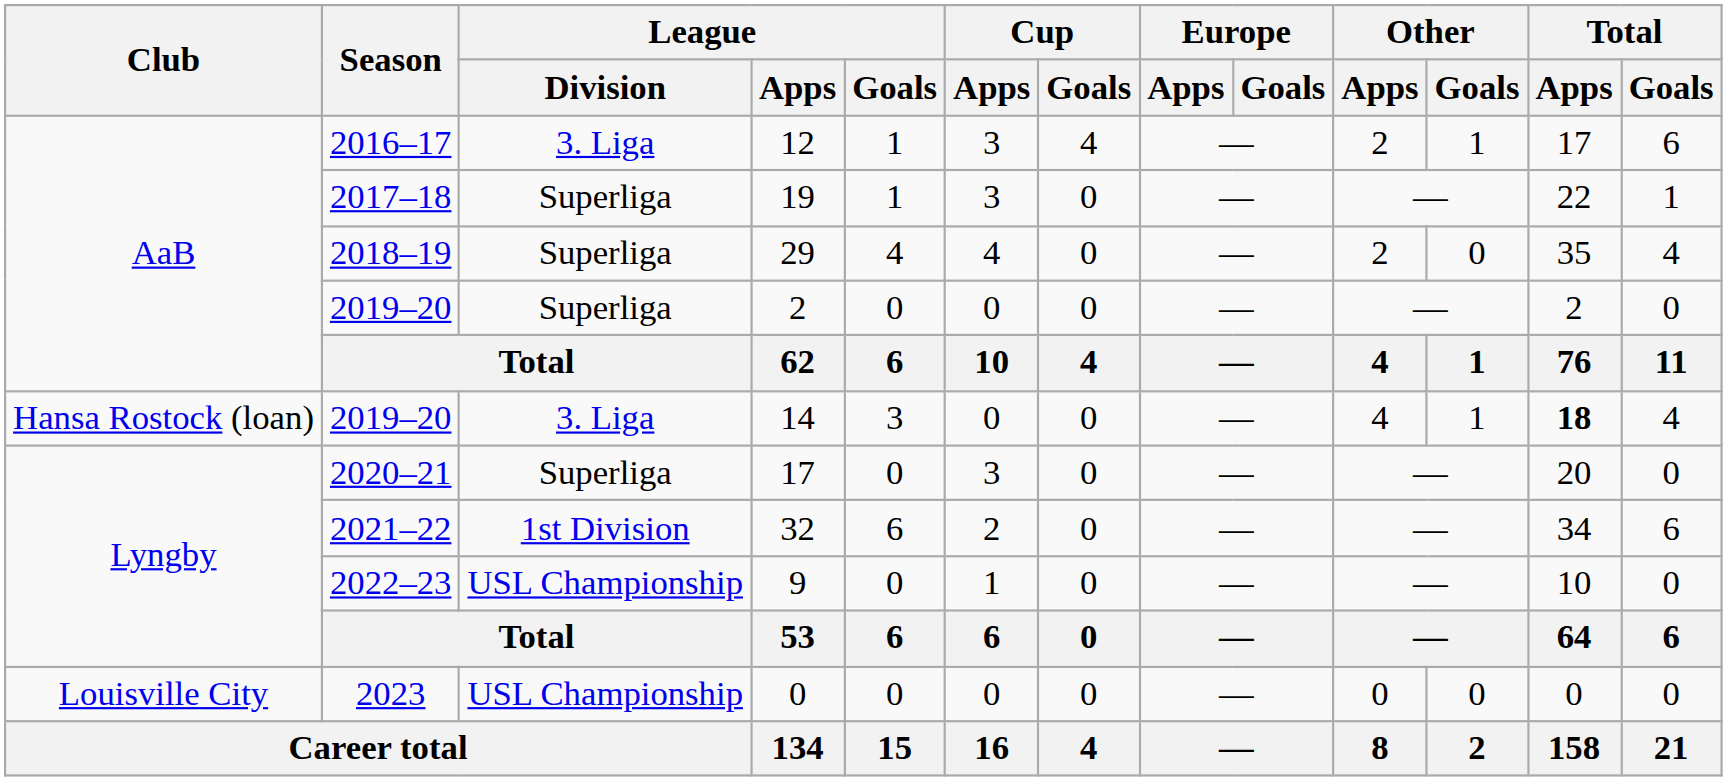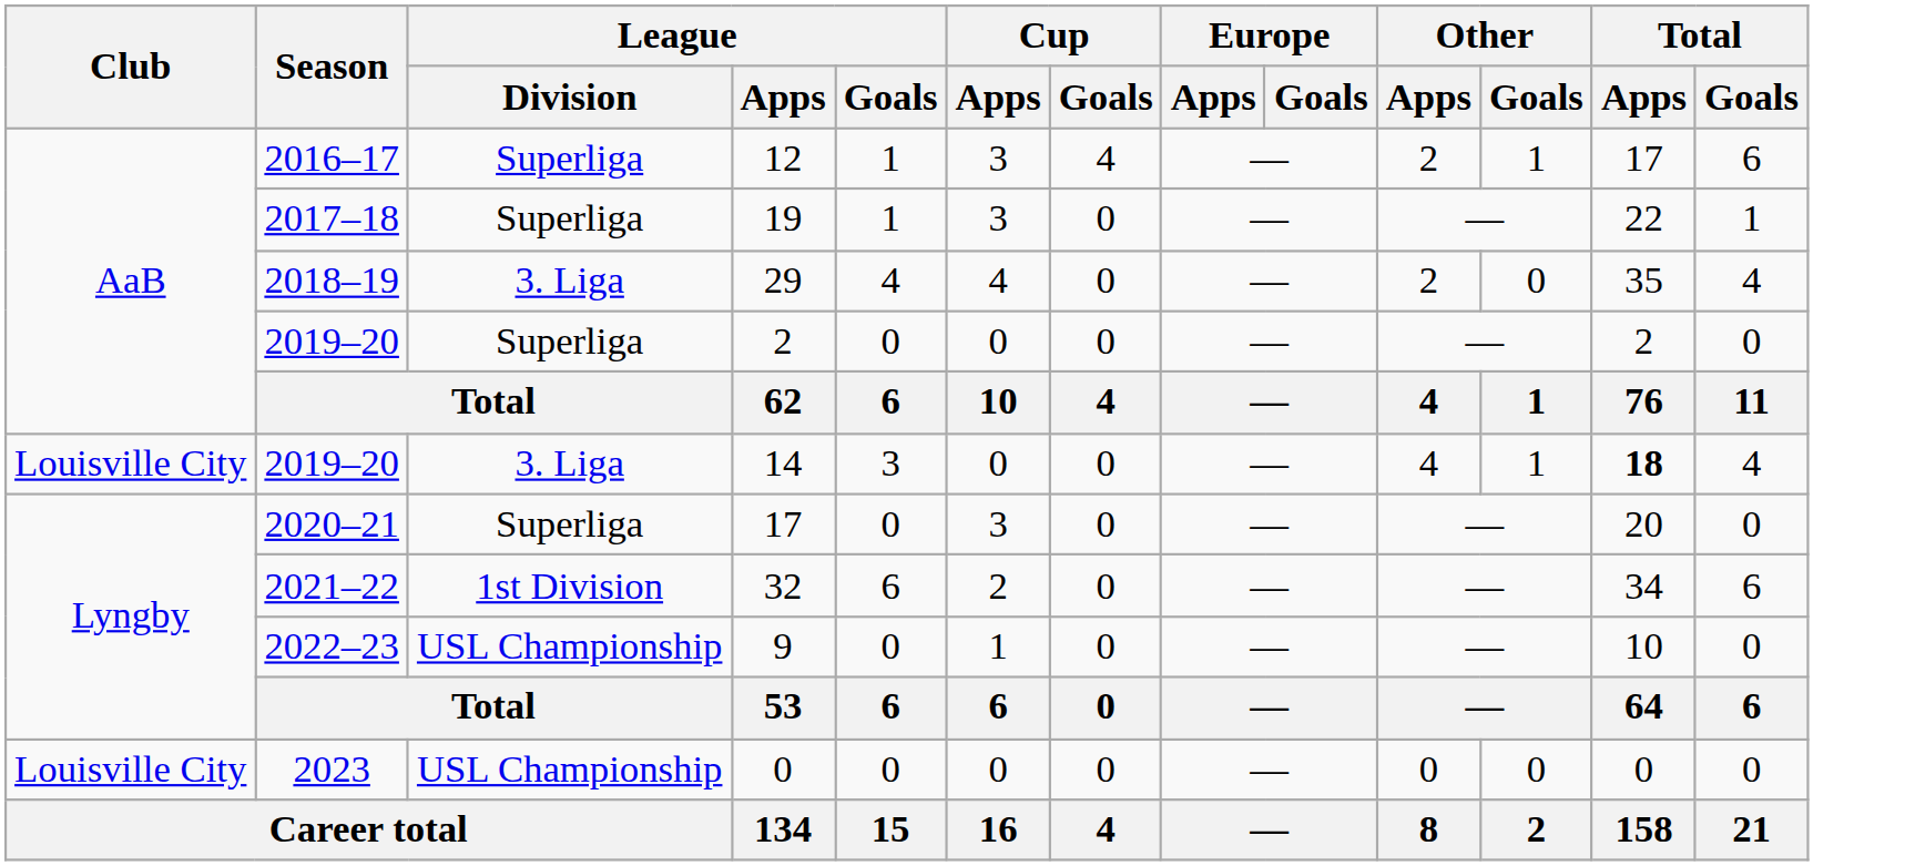 <table class="wikitable" style="text-align:center">
 <tr>
 <th rowspan="2">Club</th>
 <th rowspan="2">Season</th>
 <th colspan="3">League</th>
 <th colspan="2">Cup</th>
 <th colspan="2">Europe</th>
 <th colspan="2">Other</th>
 <th colspan="2">Total</th>
 </tr>
 <tr>
 <th>Division</th>
 <th>Apps</th>
 <th>Goals</th>
 <th>Apps</th>
 <th>Goals</th>
 <th>Apps</th>
 <th>Goals</th>
 <th>Apps</th>
 <th>Goals</th>
 <th>Apps</th>
 <th>Goals</th>
 </tr>
 <tr>
 <td rowspan="5"><a href='#'>AaB</a></td>
 <td><a href='#'>2016–17</a></td>
-<td><a href='#'>3. Liga</a></td>
+<td><a href='#'>Superliga</a></td>
 <td>12</td>
 <td>1</td>
 <td>3</td>
 <td>4</td>
 <td colspan="2">—</td>
 <td>2</td>
 <td>1</td>
 <td>17</td>
 <td>6</td>
 </tr>
 <tr>
 <td><a href='#'>2017–18</a></td>
 <td>Superliga</td>
 <td>19</td>
 <td>1</td>
 <td>3</td>
 <td>0</td>
 <td colspan="2">—</td>
 <td colspan="2">—</td>
 <td>22</td>
 <td>1</td>
 </tr>
 <tr>
 <td><a href='#'>2018–19</a></td>
-<td>Superliga</td>
+<td><a href='#'>3. Liga</a></td>
 <td>29</td>
 <td>4</td>
 <td>4</td>
 <td>0</td>
 <td colspan="2">—</td>
 <td>2</td>
 <td>0</td>
 <td>35</td>
 <td>4</td>
 </tr>
 <tr>
 <td><a href='#'>2019–20</a></td>
 <td>Superliga</td>
 <td>2</td>
 <td>0</td>
 <td>0</td>
 <td>0</td>
 <td colspan="2">—</td>
 <td colspan="2">—</td>
 <td>2</td>
 <td>0</td>
 </tr>
 <tr>
 <th colspan="2">Total</th>
 <th>62</th>
 <th>6</th>
 <th>10</th>
 <th>4</th>
 <th colspan="2">—</th>
 <th>4</th>
 <th>1</th>
 <th>76</th>
 <th>11</th>
 </tr>
 <tr>
-<td><a href='#'>Hansa Rostock</a> (loan)</td>
+<td><a href='#'>Louisville City</a></td>
 <td><a href='#'>2019–20</a></td>
 <td><a href='#'>3. Liga</a></td>
 <td>14</td>
 <td>3</td>
 <td>0</td>
 <td>0</td>
 <td colspan="2">—</td>
 <td>4</td>
 <td>1</td>
 <td><strong>18</strong></td>
 <td>4</td>
 </tr>
 <tr>
 <td rowspan="4"><a href='#'>Lyngby</a></td>
 <td><a href='#'>2020–21</a></td>
 <td>Superliga</td>
 <td>17</td>
 <td>0</td>
 <td>3</td>
 <td>0</td>
 <td colspan="2">—</td>
 <td colspan="2">—</td>
 <td>20</td>
 <td>0</td>
 </tr>
 <tr>
 <td><a href='#'>2021–22</a></td>
 <td><a href='#'>1st Division</a></td>
 <td>32</td>
 <td>6</td>
 <td>2</td>
 <td>0</td>
 <td colspan="2">—</td>
 <td colspan="2">—</td>
 <td>34</td>
 <td>6</td>
 </tr>
 <tr>
 <td><a href='#'>2022–23</a></td>
 <td><a href='#'>USL Championship</a></td>
 <td>9</td>
 <td>0</td>
 <td>1</td>
 <td>0</td>
 <td colspan="2">—</td>
 <td colspan="2">—</td>
 <td>10</td>
 <td>0</td>
 </tr>
 <tr>
 <th colspan="2">Total</th>
 <th>53</th>
 <th>6</th>
 <th>6</th>
 <th>0</th>
 <th colspan="2">—</th>
 <th colspan="2">—</th>
 <th>64</th>
 <th>6</th>
 </tr>
 <tr>
 <td><a href='#'>Louisville City</a></td>
 <td><a href='#'>2023</a></td>
 <td><a href='#'>USL Championship</a></td>
 <td>0</td>
 <td>0</td>
 <td>0</td>
 <td>0</td>
 <td colspan="2">—</td>
 <td>0</td>
 <td>0</td>
 <td>0</td>
 <td>0</td>
 </tr>
 <tr>
 <th colspan="3">Career total</th>
 <th>134</th>
 <th>15</th>
 <th>16</th>
 <th>4</th>
 <th colspan="2">—</th>
 <th>8</th>
 <th>2</th>
 <th>158</th>
 <th>21</th>
 </tr>
 </table>
